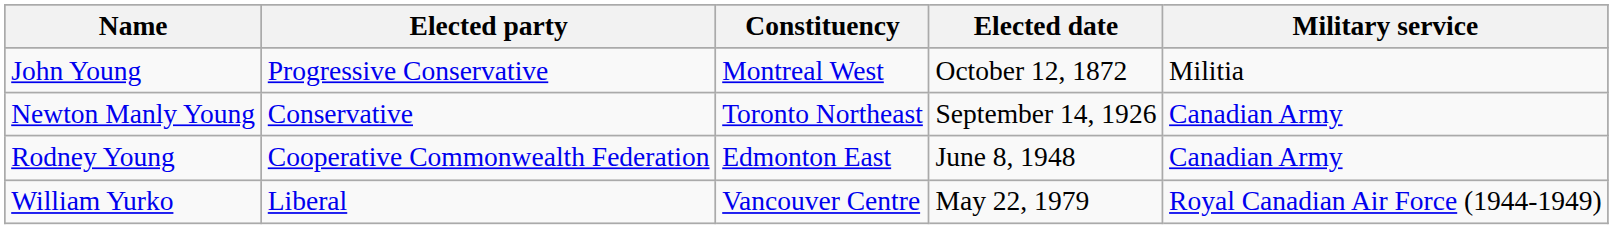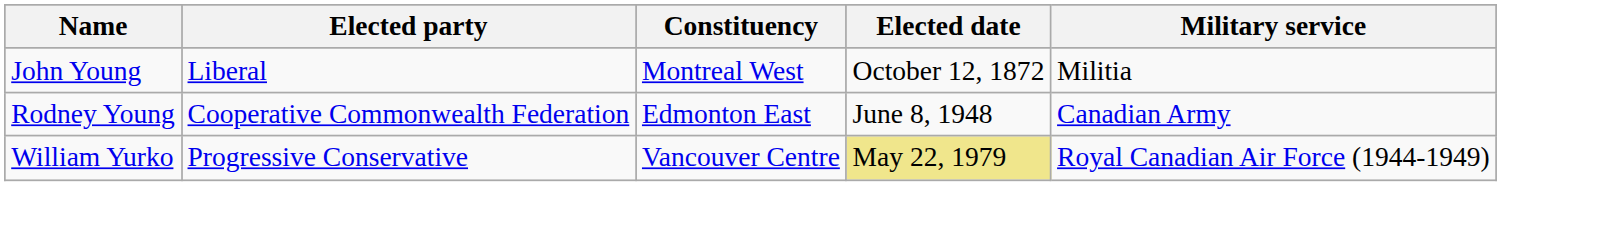 <table class="wikitable sortable">
 <tr>
 <th>Name</th>
 <th>Elected party</th>
 <th>Constituency</th>
 <th>Elected date</th>
 <th>Military service</th>
 </tr>
 <tr>
 <td><a href='#'>John Young</a></td>
-<td><a href='#'>Progressive Conservative</a></td>
+<td><a href='#'>Liberal</a></td>
 <td><a href='#'>Montreal West</a></td>
 <td>October 12, 1872</td>
 <td>Militia</td>
-</tr>
-<tr>
-<td><a href='#'>Newton Manly Young</a></td>
-<td><a href='#'>Conservative</a></td>
-<td><a href='#'>Toronto Northeast</a></td>
-<td>September 14, 1926</td>
-<td><a href='#'>Canadian Army</a></td>
 </tr>
 <tr>
 <td><a href='#'>Rodney Young</a></td>
 <td><a href='#'>Cooperative Commonwealth Federation</a></td>
 <td><a href='#'>Edmonton East</a></td>
 <td>June 8, 1948</td>
 <td><a href='#'>Canadian Army</a></td>
 </tr>
 <tr>
 <td><a href='#'>William Yurko</a></td>
-<td><a href='#'>Liberal</a></td>
+<td><a href='#'>Progressive Conservative</a></td>
 <td><a href='#'>Vancouver Centre</a></td>
-<td>May 22, 1979</td>
+<td style="background: khaki;">May 22, 1979</td>
 <td><a href='#'>Royal Canadian Air Force</a> (1944-1949)</td>
 </tr>
 </table>
